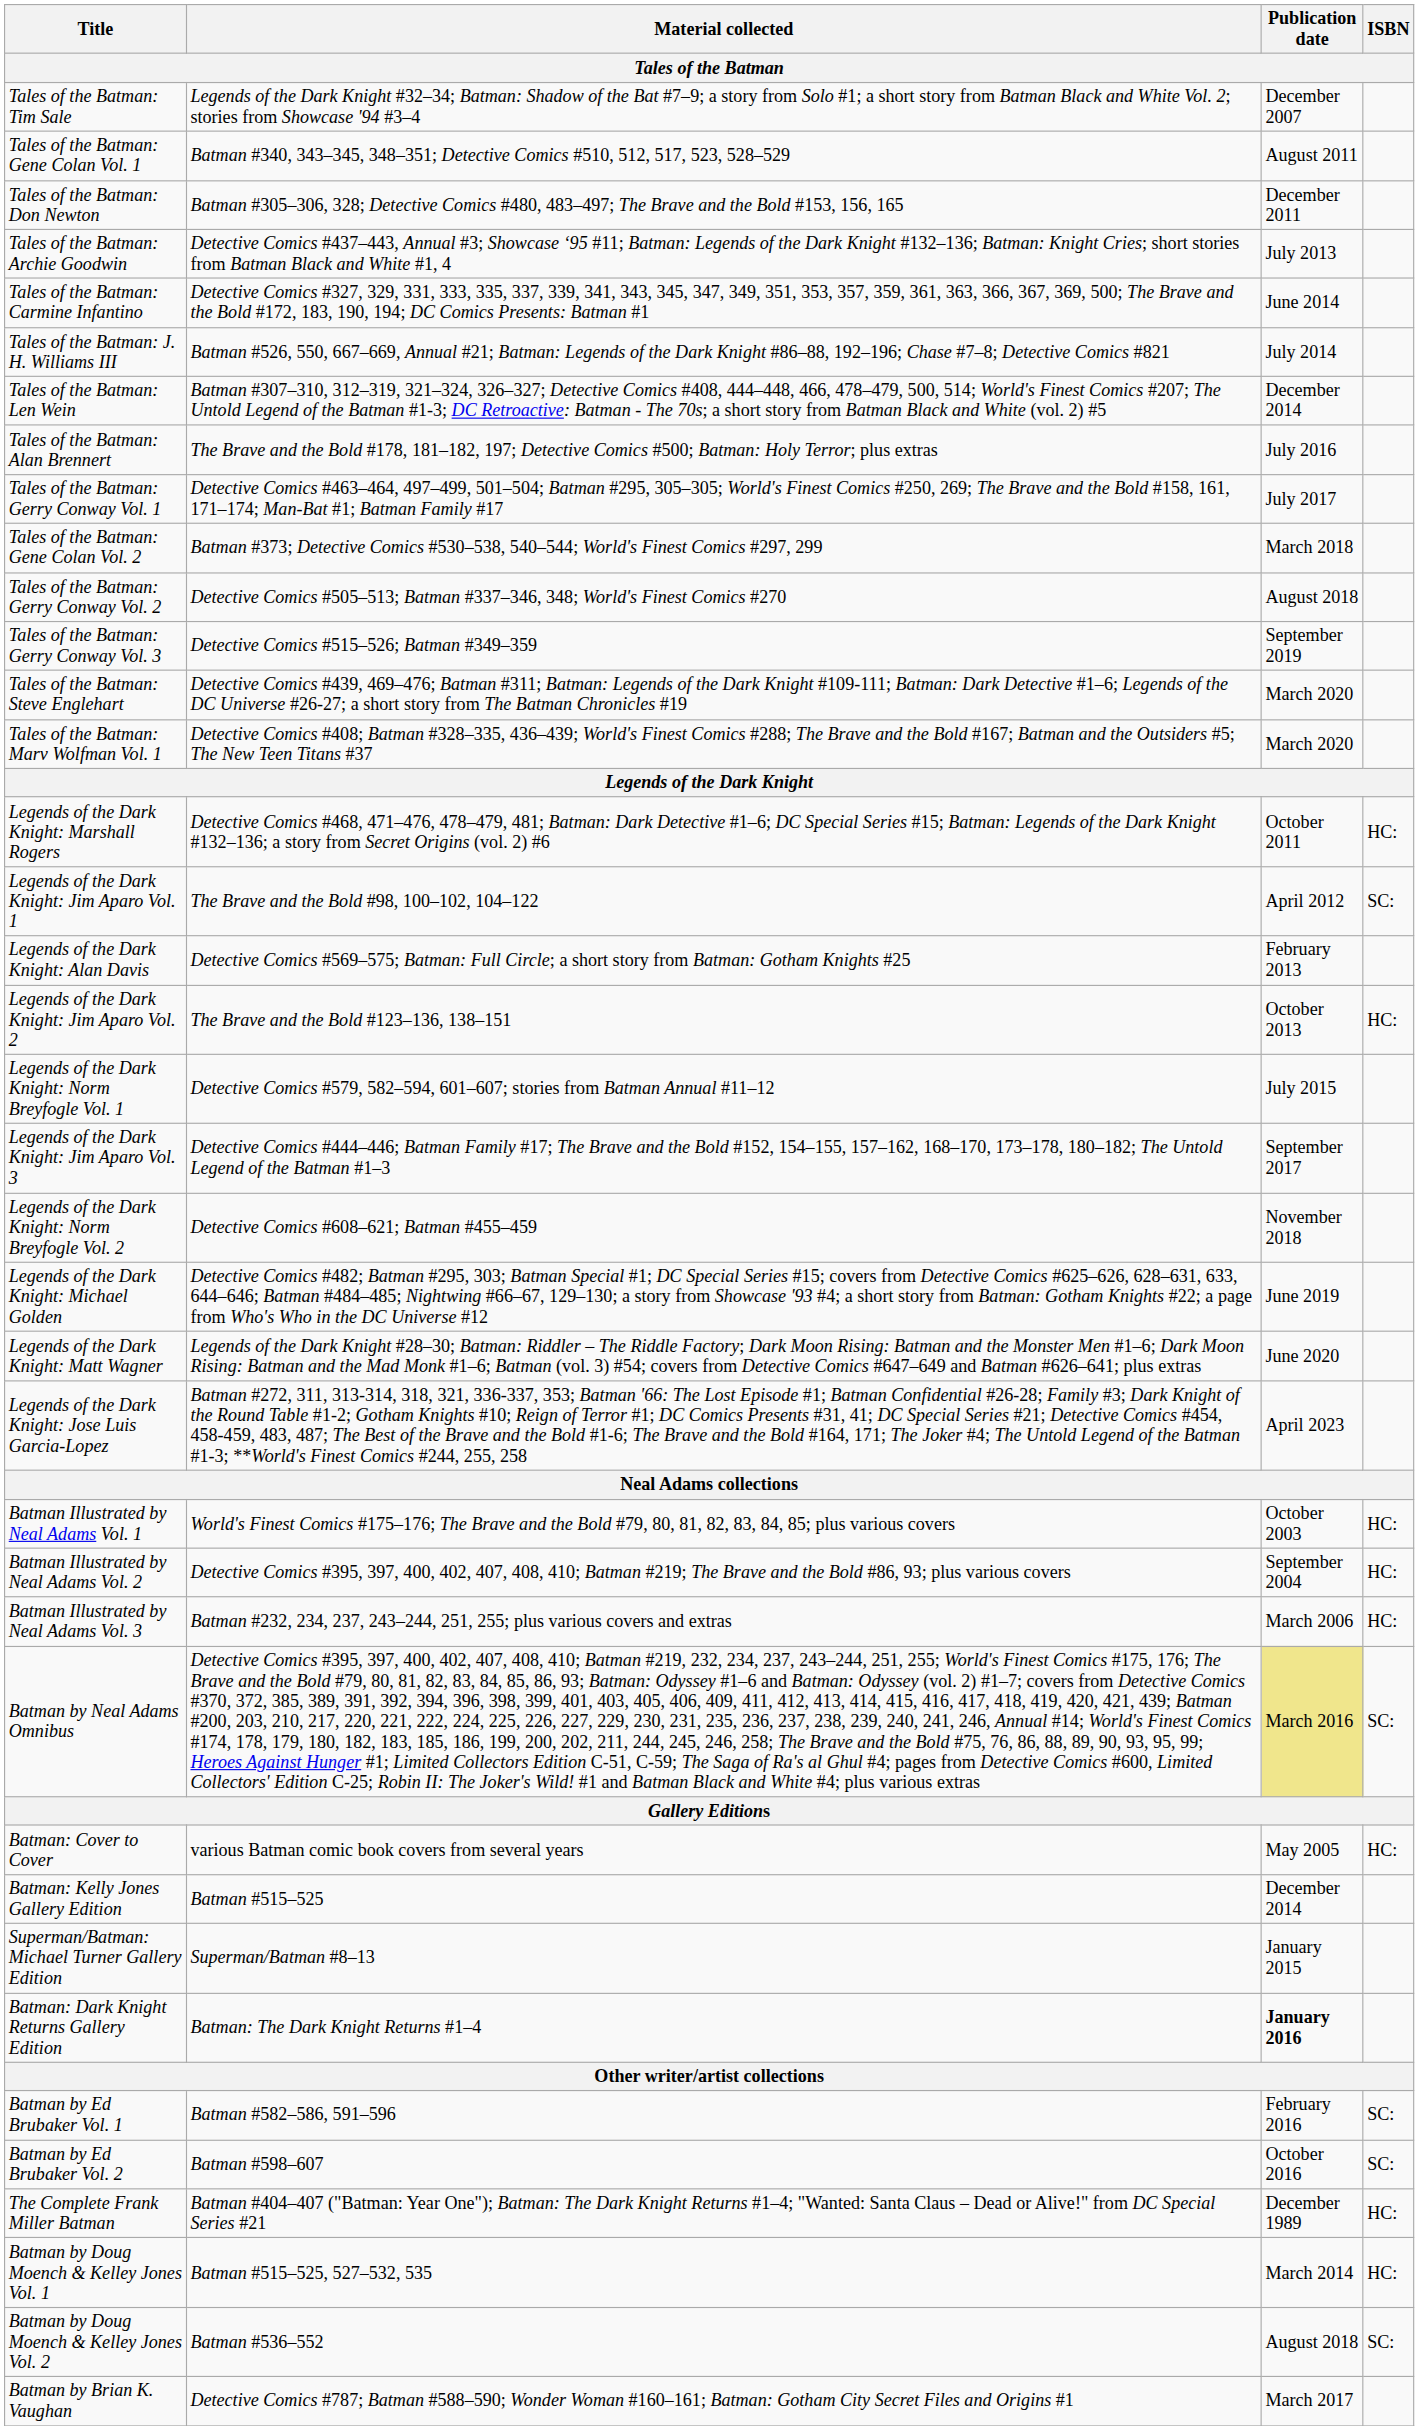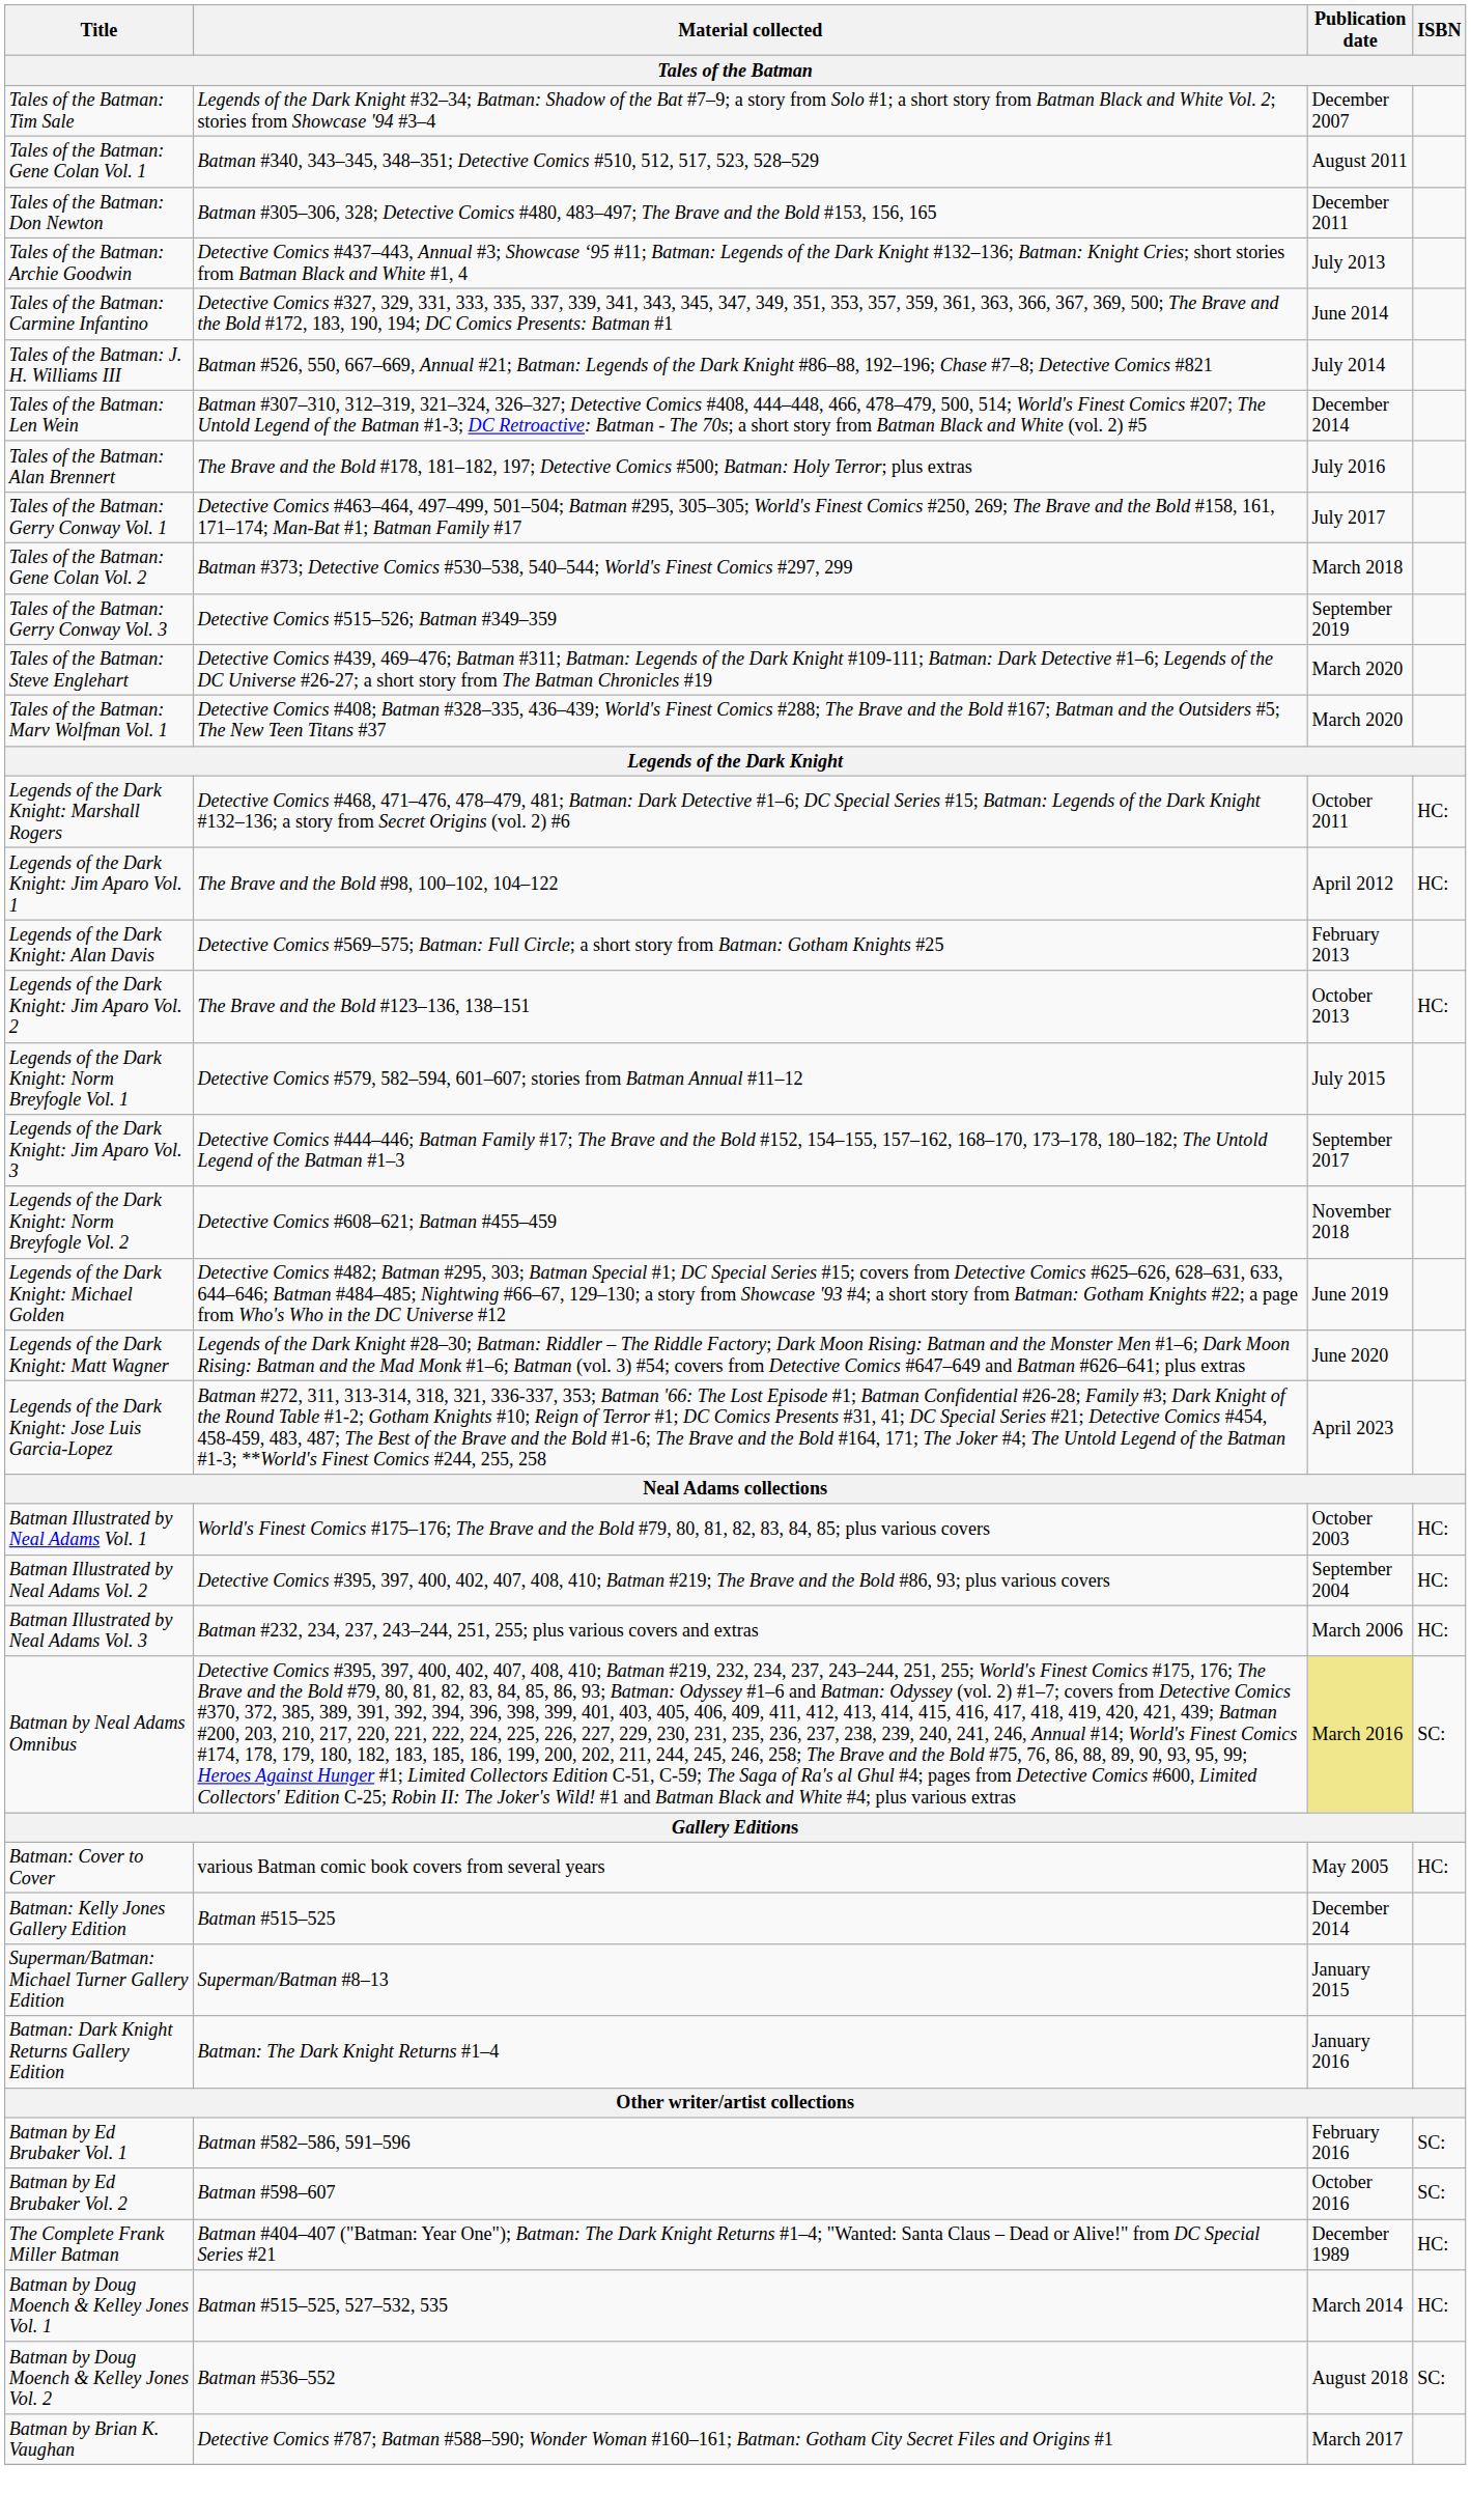 <table class="wikitable collapsible">
 <tr>
 <th>Title</th>
 <th>Material collected</th>
 <th>Publication date</th>
 <th>ISBN</th>
 </tr>
 <tr>
 <th colspan="4"><em>Tales of the Batman</em></th>
 </tr>
 <tr>
 <td><em>Tales of the Batman: Tim Sale</em></td>
 <td><em>Legends of the Dark Knight</em> #32–34; <em>Batman: Shadow of the Bat</em> #7–9; a story from <em>Solo</em> #1; a short story from <em>Batman Black and White Vol. 2</em>; stories from <em>Showcase '94</em> #3–4</td>
 <td>December 2007</td>
 <td></td>
 </tr>
 <tr>
 <td><em>Tales of the Batman: Gene Colan Vol. 1</em></td>
 <td><em>Batman</em> #340, 343–345, 348–351; <em>Detective Comics</em> #510, 512, 517, 523, 528–529</td>
 <td>August 2011</td>
 <td></td>
 </tr>
 <tr>
 <td><em>Tales of the Batman: Don Newton</em></td>
 <td><em>Batman</em> #305–306, 328; <em>Detective Comics</em> #480, 483–497; <em>The Brave and the Bold</em> #153, 156, 165</td>
 <td>December 2011</td>
 <td></td>
 </tr>
 <tr>
 <td><em>Tales of the Batman: Archie Goodwin</em></td>
 <td><em>Detective Comics</em> #437–443, <em>Annual</em> #3; <em>Showcase ‘95</em> #11; <em>Batman: Legends of the Dark Knight</em> #132–136; <em>Batman: Knight Cries</em>; short stories from <em>Batman Black and White</em> #1, 4</td>
 <td>July 2013</td>
 <td></td>
 </tr>
 <tr>
 <td><em>Tales of the Batman: Carmine Infantino</em></td>
 <td><em>Detective Comics</em> #327, 329, 331, 333, 335, 337, 339, 341, 343, 345, 347, 349, 351, 353, 357, 359, 361, 363, 366, 367, 369, 500; <em>The Brave and the Bold</em> #172, 183, 190, 194; <em>DC Comics Presents: Batman</em> #1</td>
 <td>June 2014</td>
 <td></td>
 </tr>
 <tr>
 <td><em>Tales of the Batman: J. H. Williams III</em></td>
 <td><em>Batman</em> #526, 550, 667–669, <em>Annual</em> #21; <em>Batman: Legends of the Dark Knight</em> #86–88, 192–196; <em>Chase</em> #7–8; <em>Detective Comics</em> #821</td>
 <td>July 2014</td>
 <td></td>
 </tr>
 <tr>
 <td><em>Tales of the Batman: Len Wein</em></td>
 <td><em>Batman</em> #307–310, 312–319, 321–324, 326–327; <em>Detective Comics</em> #408, 444–448, 466, 478–479, 500, 514; <em>World's Finest Comics</em> #207; <em>The Untold Legend of the Batman</em> #1-3; <em><a href='#'>DC Retroactive</a>: Batman - The 70s</em>; a short story from <em>Batman Black and White</em> (vol. 2) #5</td>
 <td>December 2014</td>
 <td></td>
 </tr>
 <tr>
 <td><em>Tales of the Batman: Alan Brennert</em></td>
 <td><em>The Brave and the Bold</em> #178, 181–182, 197; <em>Detective Comics</em> #500; <em>Batman: Holy Terror</em>; plus extras</td>
 <td>July 2016</td>
 <td></td>
 </tr>
 <tr>
 <td><em>Tales of the Batman: Gerry Conway Vol. 1</em></td>
 <td><em>Detective Comics</em> #463–464, 497–499, 501–504; <em>Batman</em> #295, 305–305; <em>World's Finest Comics</em> #250, 269; <em>The Brave and the Bold</em> #158, 161, 171–174; <em>Man-Bat</em> #1; <em>Batman Family</em> #17</td>
 <td>July 2017</td>
 <td></td>
 </tr>
 <tr>
 <td><em>Tales of the Batman: Gene Colan Vol. 2</em></td>
 <td><em>Batman</em> #373; <em>Detective Comics</em> #530–538, 540–544; <em>World's Finest Comics</em> #297, 299</td>
 <td>March 2018</td>
 <td></td>
 </tr>
 <tr>
-<td><em>Tales of the Batman: Gerry Conway Vol. 2</em></td>
-<td><em>Detective Comics</em> #505–513; <em>Batman</em> #337–346, 348; <em>World's Finest Comics</em> #270</td>
-<td>August 2018</td>
-<td></td>
-</tr>
-<tr>
 <td><em>Tales of the Batman: Gerry Conway Vol. 3</em></td>
 <td><em>Detective Comics</em> #515–526; <em>Batman</em> #349–359</td>
 <td>September 2019</td>
 <td></td>
 </tr>
 <tr>
 <td><em>Tales of the Batman: Steve Englehart</em></td>
 <td><em>Detective Comics</em> #439, 469–476; <em>Batman</em> #311; <em>Batman: Legends of the Dark Knight</em> #109-111; <em>Batman: Dark Detective</em> #1–6; <em>Legends of the DC Universe</em> #26-27; a short story from <em>The Batman Chronicles</em> #19</td>
 <td>March 2020</td>
 <td></td>
 </tr>
 <tr>
 <td><em>Tales of the Batman: Marv Wolfman Vol. 1</em></td>
 <td><em>Detective Comics</em> #408; <em>Batman</em> #328–335, 436–439; <em>World's Finest Comics</em> #288; <em>The Brave and the Bold</em> #167; <em>Batman and the Outsiders</em> #5; <em>The New Teen Titans</em> #37</td>
 <td>March 2020</td>
 <td></td>
 </tr>
 <tr>
 <th colspan="4"><em>Legends of the Dark Knight</em></th>
 </tr>
 <tr>
 <td><em>Legends of the Dark Knight: Marshall Rogers</em></td>
 <td><em>Detective Comics</em> #468, 471–476, 478–479, 481; <em>Batman: Dark Detective</em> #1–6; <em>DC Special Series</em> #15; <em>Batman: Legends of the Dark Knight</em> #132–136; a story from <em>Secret Origins</em> (vol. 2) #6</td>
 <td>October 2011</td>
 <td>HC: </td>
 </tr>
 <tr>
 <td><em>Legends of the Dark Knight: Jim Aparo Vol. 1</em></td>
 <td><em>The Brave and the Bold</em> #98, 100–102, 104–122</td>
 <td>April 2012</td>
-<td>SC: </td>
+<td>HC: </td>
 </tr>
 <tr>
 <td><em>Legends of the Dark Knight: Alan Davis</em></td>
 <td><em>Detective Comics</em> #569–575; <em>Batman: Full Circle</em>; a short story from <em>Batman: Gotham Knights</em> #25</td>
 <td>February 2013</td>
 <td></td>
 </tr>
 <tr>
 <td><em>Legends of the Dark Knight: Jim Aparo Vol. 2</em></td>
 <td><em>The Brave and the Bold</em> #123–136, 138–151</td>
 <td>October 2013</td>
 <td>HC: </td>
 </tr>
 <tr>
 <td><em>Legends of the Dark Knight: Norm Breyfogle Vol. 1</em></td>
 <td><em>Detective Comics</em> #579, 582–594, 601–607; stories from <em>Batman Annual</em> #11–12</td>
 <td>July 2015</td>
 <td></td>
 </tr>
 <tr>
 <td><em>Legends of the Dark Knight: Jim Aparo Vol. 3</em></td>
 <td><em>Detective Comics</em> #444–446; <em>Batman Family</em> #17; <em>The Brave and the Bold</em> #152, 154–155, 157–162, 168–170, 173–178, 180–182; <em>The Untold Legend of the Batman</em> #1–3</td>
 <td>September 2017</td>
 <td></td>
 </tr>
 <tr>
 <td><em>Legends of the Dark Knight: Norm Breyfogle Vol. 2</em></td>
 <td><em>Detective Comics</em> #608–621; <em>Batman</em> #455–459</td>
 <td>November 2018</td>
 <td></td>
 </tr>
 <tr>
 <td><em>Legends of the Dark Knight: Michael Golden</em></td>
 <td><em>Detective Comics</em> #482; <em>Batman</em> #295, 303; <em>Batman Special</em> #1; <em>DC Special Series</em> #15; covers from <em>Detective Comics</em> #625–626, 628–631, 633, 644–646; <em>Batman</em> #484–485; <em>Nightwing</em> #66–67, 129–130; a story from  <em>Showcase '93</em> #4; a short story from <em>Batman: Gotham Knights</em> #22; a page from <em>Who's Who in the DC Universe</em> #12</td>
 <td>June 2019</td>
 <td></td>
 </tr>
 <tr>
 <td><em>Legends of the Dark Knight: Matt Wagner</em></td>
 <td><em>Legends of the Dark Knight</em> #28–30; <em>Batman: Riddler – The Riddle Factory</em>; <em>Dark Moon Rising: Batman and the Monster Men</em> #1–6; <em>Dark Moon Rising: Batman and the Mad Monk</em> #1–6; <em>Batman</em> (vol. 3) #54; covers from <em>Detective Comics</em> #647–649 and <em>Batman</em> #626–641; plus extras</td>
 <td>June 2020</td>
 <td></td>
 </tr>
 <tr>
 <td><em>Legends of the Dark Knight: Jose Luis Garcia-Lopez</em></td>
 <td><em>Batman</em> #272, 311, 313-314, 318, 321, 336-337, 353; <em>Batman '66: The Lost Episode</em> #1; <em>Batman Confidential</em> #26-28; <em>Family</em> #3; <em>Dark Knight of the Round Table</em> #1-2; <em>Gotham Knights</em> #10; <em>Reign of Terror</em> #1; <em>DC Comics Presents</em> #31, 41; <em>DC Special Series</em> #21; <em>Detective Comics</em> #454, 458-459, 483, 487; <em>The Best of the Brave and the Bold</em> #1-6; <em>The Brave and the Bold</em> #164, 171; <em>The Joker</em> #4; <em>The Untold Legend of the Batman</em> #1-3; **<em>World's Finest Comics</em> #244, 255, 258</td>
 <td>April 2023</td>
 <td></td>
 </tr>
 <tr>
 <th colspan="4">Neal Adams collections</th>
 </tr>
 <tr>
 <td><em>Batman Illustrated by <a href='#'>Neal Adams</a> Vol. 1</em></td>
 <td><em>World's Finest Comics</em> #175–176; <em>The Brave and the Bold</em> #79, 80, 81, 82, 83, 84, 85; plus various covers</td>
 <td>October 2003</td>
 <td>HC: </td>
 </tr>
 <tr>
 <td><em>Batman Illustrated by Neal Adams Vol. 2</em></td>
 <td><em>Detective Comics</em> #395, 397, 400, 402, 407, 408, 410; <em>Batman</em> #219; <em>The Brave and the Bold</em> #86, 93; plus various covers</td>
 <td>September 2004</td>
 <td>HC: </td>
 </tr>
 <tr>
 <td><em>Batman Illustrated by Neal Adams Vol. 3</em></td>
 <td><em>Batman</em> #232, 234, 237, 243–244, 251, 255; plus various covers and extras</td>
 <td>March 2006</td>
 <td>HC: </td>
 </tr>
 <tr>
 <td><em>Batman by Neal Adams Omnibus</em></td>
 <td><em>Detective Comics</em> #395, 397, 400, 402, 407, 408, 410; <em>Batman</em> #219, 232, 234, 237, 243–244, 251, 255; <em>World's Finest Comics</em> #175, 176; <em>The Brave and the Bold</em> #79, 80, 81, 82, 83, 84, 85, 86, 93; <em>Batman: Odyssey</em> #1–6 and <em>Batman: Odyssey</em> (vol. 2) #1–7; covers from <em>Detective Comics</em> #370, 372, 385, 389, 391, 392, 394, 396, 398, 399, 401, 403, 405, 406, 409, 411, 412, 413, 414, 415, 416, 417, 418, 419, 420, 421, 439; <em>Batman</em> #200, 203, 210, 217, 220, 221, 222, 224, 225, 226, 227, 229, 230, 231, 235, 236, 237, 238, 239, 240, 241, 246, <em>Annual</em> #14; <em>World's Finest Comics</em> #174, 178, 179, 180, 182, 183, 185, 186, 199, 200, 202, 211, 244, 245, 246, 258; <em>The Brave and the Bold</em> #75, 76, 86, 88, 89, 90, 93, 95, 99; <em><a href='#'>Heroes Against Hunger</a></em> #1; <em>Limited Collectors Edition</em> C-51, C-59; <em>The Saga of Ra's al Ghul</em> #4; pages from <em>Detective Comics</em> #600, <em>Limited Collectors' Edition</em> C-25; <em>Robin II: The Joker's Wild!</em> #1 and <em>Batman Black and White</em> #4; plus various extras</td>
 <td style="background: khaki;">March 2016</td>
 <td>SC: </td>
 </tr>
 <tr>
 <th colspan="4"><em>Gallery Edition</em>s</th>
 </tr>
 <tr>
 <td><em>Batman: Cover to Cover</em></td>
 <td>various Batman comic book covers from several years</td>
 <td>May 2005</td>
 <td>HC: </td>
 </tr>
 <tr>
 <td><em>Batman: Kelly Jones Gallery Edition</em></td>
 <td><em>Batman</em> #515–525</td>
 <td>December 2014</td>
 <td></td>
 </tr>
 <tr>
 <td><em>Superman/Batman: Michael Turner Gallery Edition</em></td>
 <td><em>Superman/Batman</em> #8–13</td>
 <td>January 2015</td>
 <td></td>
 </tr>
 <tr>
 <td><em>Batman: Dark Knight Returns Gallery Edition</em></td>
 <td><em>Batman: The Dark Knight Returns</em> #1–4</td>
-<td><strong>January 2016</strong></td>
+<td>January 2016</td>
 <td></td>
 </tr>
 <tr>
 <th colspan="4">Other writer/artist collections</th>
 </tr>
 <tr>
 <td><em>Batman by Ed Brubaker Vol. 1</em></td>
 <td><em>Batman</em> #582–586, 591–596</td>
 <td>February 2016</td>
 <td>SC: </td>
 </tr>
 <tr>
 <td><em>Batman by Ed Brubaker Vol. 2</em></td>
 <td><em>Batman</em> #598–607</td>
 <td>October 2016</td>
 <td>SC: </td>
 </tr>
 <tr>
 <td><em>The Complete Frank Miller Batman</em></td>
 <td><em>Batman</em> #404–407 ("Batman: Year One"); <em>Batman: The Dark Knight Returns</em> #1–4; "Wanted: Santa Claus – Dead or Alive!" from <em>DC Special Series</em> #21</td>
 <td>December 1989</td>
 <td>HC: </td>
 </tr>
 <tr>
 <td><em>Batman by Doug Moench & Kelley Jones Vol. 1</em></td>
 <td><em>Batman</em> #515–525, 527–532, 535</td>
 <td>March 2014</td>
 <td>HC: </td>
 </tr>
 <tr>
 <td><em>Batman by Doug Moench & Kelley Jones Vol. 2</em></td>
 <td><em>Batman</em> #536–552</td>
 <td>August 2018</td>
 <td>SC: </td>
 </tr>
 <tr>
 <td><em>Batman by Brian K. Vaughan</em></td>
 <td><em>Detective Comics</em> #787; <em>Batman</em> #588–590; <em>Wonder Woman</em> #160–161; <em>Batman: Gotham City Secret Files and Origins</em> #1</td>
 <td>March 2017</td>
 <td></td>
 </tr>
 <tr>
 </tr>
 </table>
